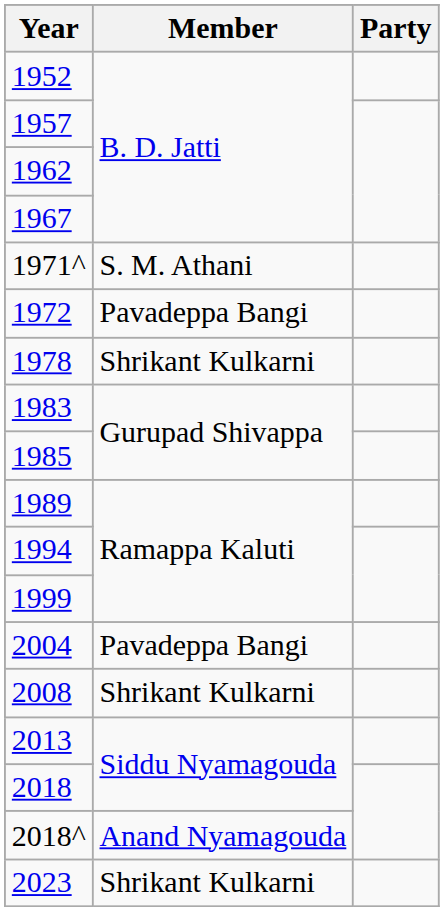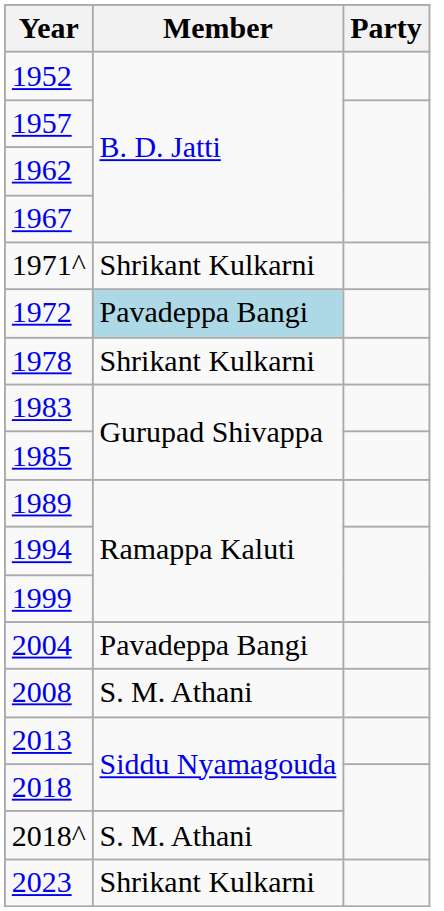 <table class="wikitable">
 <tr>
 <th>Year</th>
 <th>Member</th>
 <th colspan="2">Party</th>
 </tr>
 <tr>
 <td><a href='#'>1952</a></td>
 <td rowspan="4"><a href='#'>B. D. Jatti</a></td>
 <td></td>
 </tr>
 <tr>
 <td><a href='#'>1957</a></td>
 </tr>
 <tr>
 <td><a href='#'>1962</a></td>
 </tr>
 <tr>
 <td><a href='#'>1967</a></td>
 </tr>
 <tr>
 <td>1971^</td>
-<td>S. M. Athani</td>
+<td>Shrikant Kulkarni</td>
 <td></td>
 </tr>
 <tr>
 <td><a href='#'>1972</a></td>
-<td>Pavadeppa Bangi</td>
+<td style="background: lightblue;">Pavadeppa Bangi</td>
 <td></td>
 </tr>
 <tr>
 <td><a href='#'>1978</a></td>
 <td>Shrikant Kulkarni</td>
 </tr>
 <tr>
 <td><a href='#'>1983</a></td>
 <td rowspan="2">Gurupad Shivappa</td>
 <td></td>
 </tr>
 <tr>
 <td><a href='#'>1985</a></td>
 </tr>
 <tr>
 <td><a href='#'>1989</a></td>
 <td rowspan="3">Ramappa Kaluti</td>
 <td></td>
 </tr>
 <tr>
 <td><a href='#'>1994</a></td>
 </tr>
 <tr>
 <td><a href='#'>1999</a></td>
 </tr>
 <tr>
 <td><a href='#'>2004</a></td>
 <td>Pavadeppa Bangi</td>
 <td></td>
 </tr>
 <tr>
 <td><a href='#'>2008</a></td>
-<td>Shrikant Kulkarni</td>
+<td>S. M. Athani</td>
 </tr>
 <tr>
 <td><a href='#'>2013</a></td>
 <td rowspan="2"><a href='#'>Siddu Nyamagouda</a></td>
 <td></td>
 </tr>
 <tr>
 <td><a href='#'>2018</a></td>
 </tr>
 <tr>
 <td>2018^</td>
-<td><a href='#'>Anand Nyamagouda</a></td>
+<td>S. M. Athani</td>
 </tr>
 <tr>
 <td><a href='#'>2023</a></td>
 <td>Shrikant Kulkarni</td>
 <td></td>
 </tr>
 </table>
